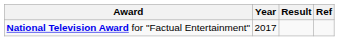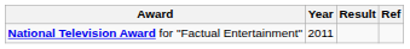 <table class="wikitable sortable" style="text-align:center;">
 <tr>
 <th>Award</th>
 <th>Year</th>
 <th>Result</th>
 <th>Ref</th>
 </tr>
 <tr>
 <td><strong><a href='#'>National Television Award</a></strong> for "Factual Entertainment"</td>
-<td>2017</td>
+<td>2011</td>
 <td></td>
 <td></td>
 </tr>
 </table>
